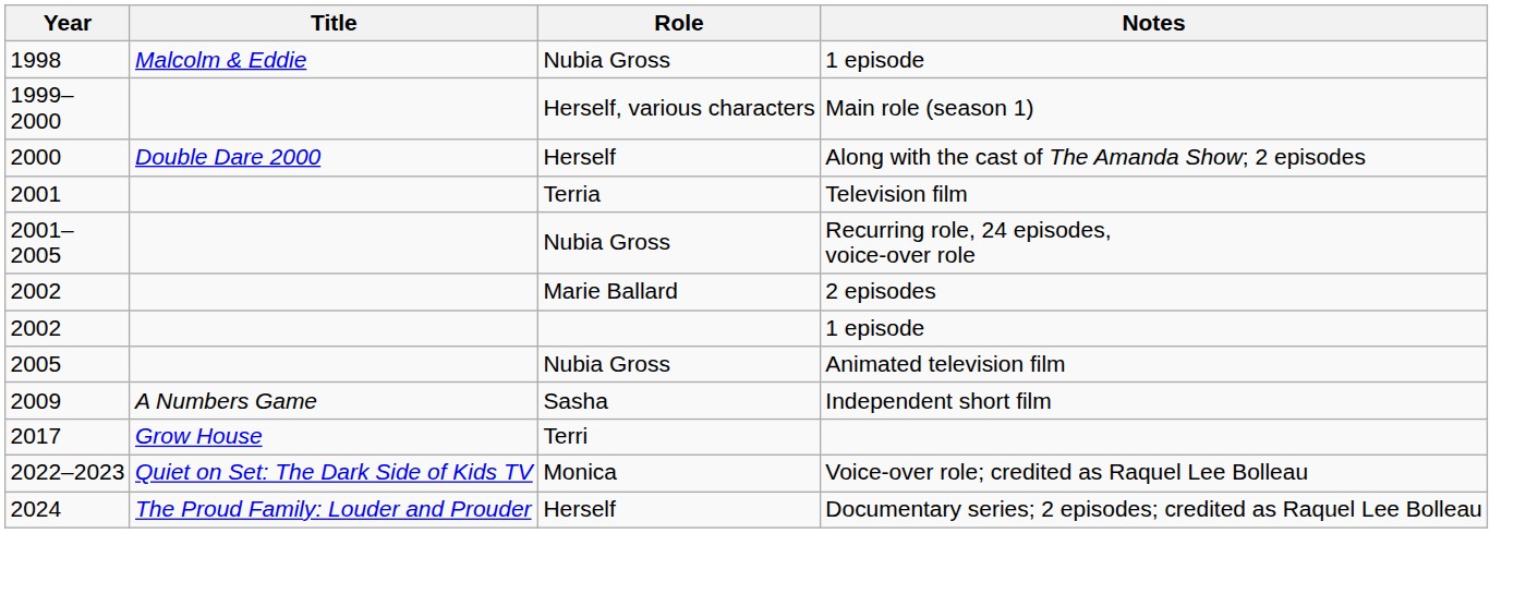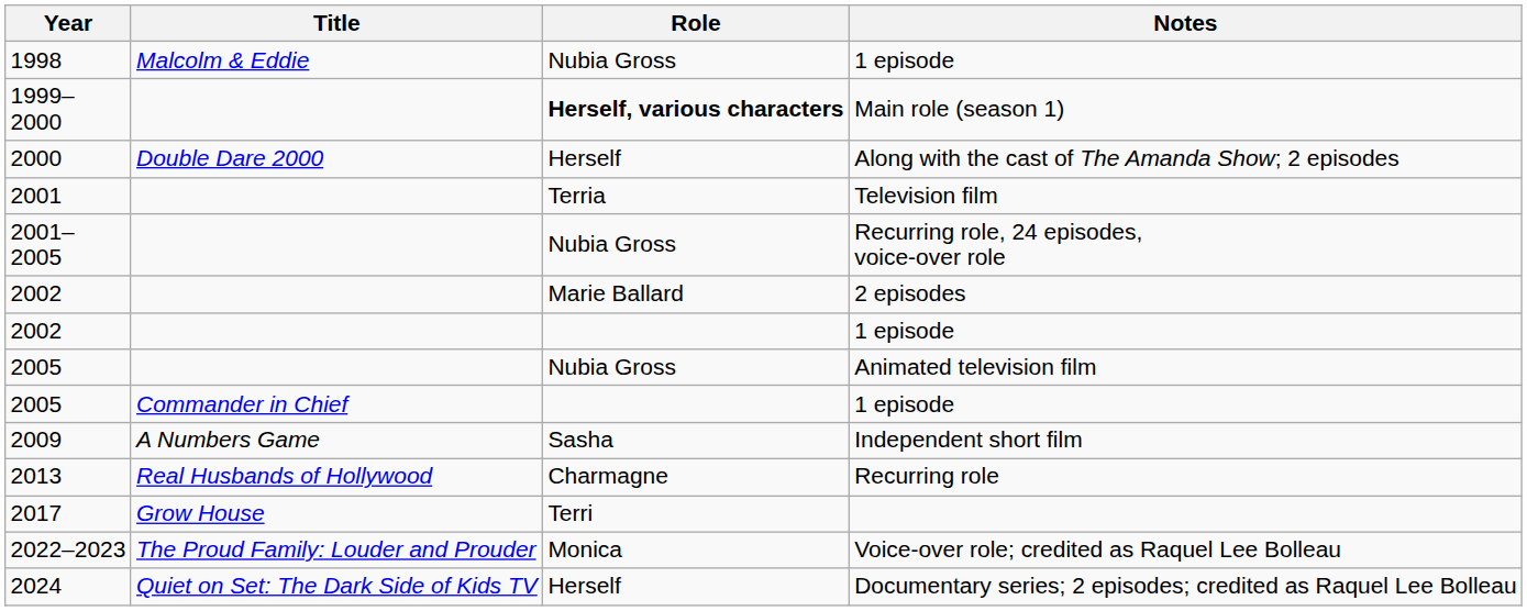 <table class="wikitable sortable">
 <tr>
 <th>Year</th>
 <th>Title</th>
 <th>Role</th>
 <th class="unsortable">Notes</th>
 </tr>
 <tr>
 <td>1998</td>
 <td><em><a href='#'>Malcolm & Eddie</a></em></td>
 <td>Nubia Gross</td>
 <td>1 episode</td>
 </tr>
 <tr>
 <td>1999–<br>2000</td>
 <td><em></em></td>
-<td>Herself, various characters</td>
+<td><strong>Herself, various characters</strong></td>
 <td>Main role (season 1)</td>
 </tr>
 <tr>
 <td>2000</td>
 <td><em><a href='#'>Double Dare 2000</a></em></td>
 <td>Herself</td>
 <td>Along with the cast of <em>The Amanda Show</em>; 2 episodes</td>
 </tr>
 <tr>
 <td>2001</td>
 <td><em></em></td>
 <td>Terria</td>
 <td>Television film</td>
 </tr>
 <tr>
 <td>2001–<br>2005</td>
 <td><em></em></td>
 <td>Nubia Gross</td>
 <td>Recurring role, 24 episodes,<br>voice-over role</td>
 </tr>
 <tr>
 <td>2002</td>
 <td><em></em></td>
 <td>Marie Ballard</td>
 <td>2 episodes</td>
 </tr>
 <tr>
 <td>2002</td>
 <td><em></em></td>
 <td></td>
 <td>1 episode</td>
 </tr>
 <tr>
 <td>2005</td>
 <td><em></em></td>
 <td>Nubia Gross</td>
 <td>Animated television film</td>
 </tr>
 <tr>
+<td>2005</td>
+<td><em><a href='#'>Commander in Chief</a></em></td>
+<td></td>
+<td>1 episode</td>
+</tr>
+<tr>
 <td>2009</td>
 <td><em>A Numbers Game</em></td>
 <td>Sasha</td>
 <td>Independent short film</td>
+</tr>
+<tr>
+<td>2013</td>
+<td><em><a href='#'>Real Husbands of Hollywood</a></em></td>
+<td>Charmagne</td>
+<td>Recurring role</td>
 </tr>
 <tr>
 <td>2017</td>
 <td><em><a href='#'>Grow House</a></em></td>
 <td>Terri</td>
 <td></td>
 </tr>
 <tr>
 <td>2022–2023</td>
-<td><em><a href='#'>Quiet on Set: The Dark Side of Kids TV</a></em></td>
+<td><em><a href='#'>The Proud Family: Louder and Prouder</a></em></td>
 <td>Monica</td>
 <td>Voice-over role; credited as Raquel Lee Bolleau</td>
 </tr>
 <tr>
 <td>2024</td>
-<td><em><a href='#'>The Proud Family: Louder and Prouder</a></em></td>
+<td><em><a href='#'>Quiet on Set: The Dark Side of Kids TV</a></em></td>
 <td>Herself</td>
 <td>Documentary series; 2 episodes; credited as Raquel Lee Bolleau</td>
 </tr>
 </table>
